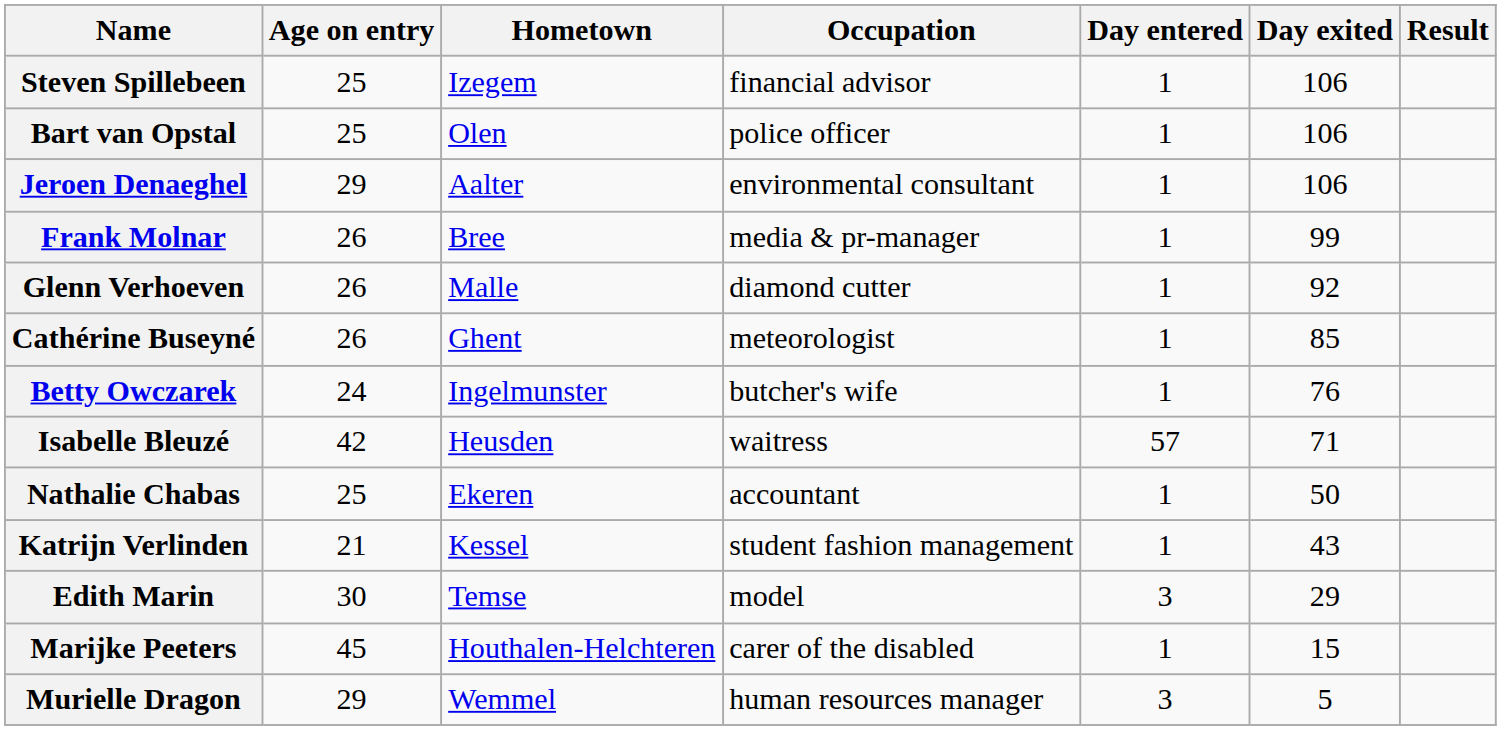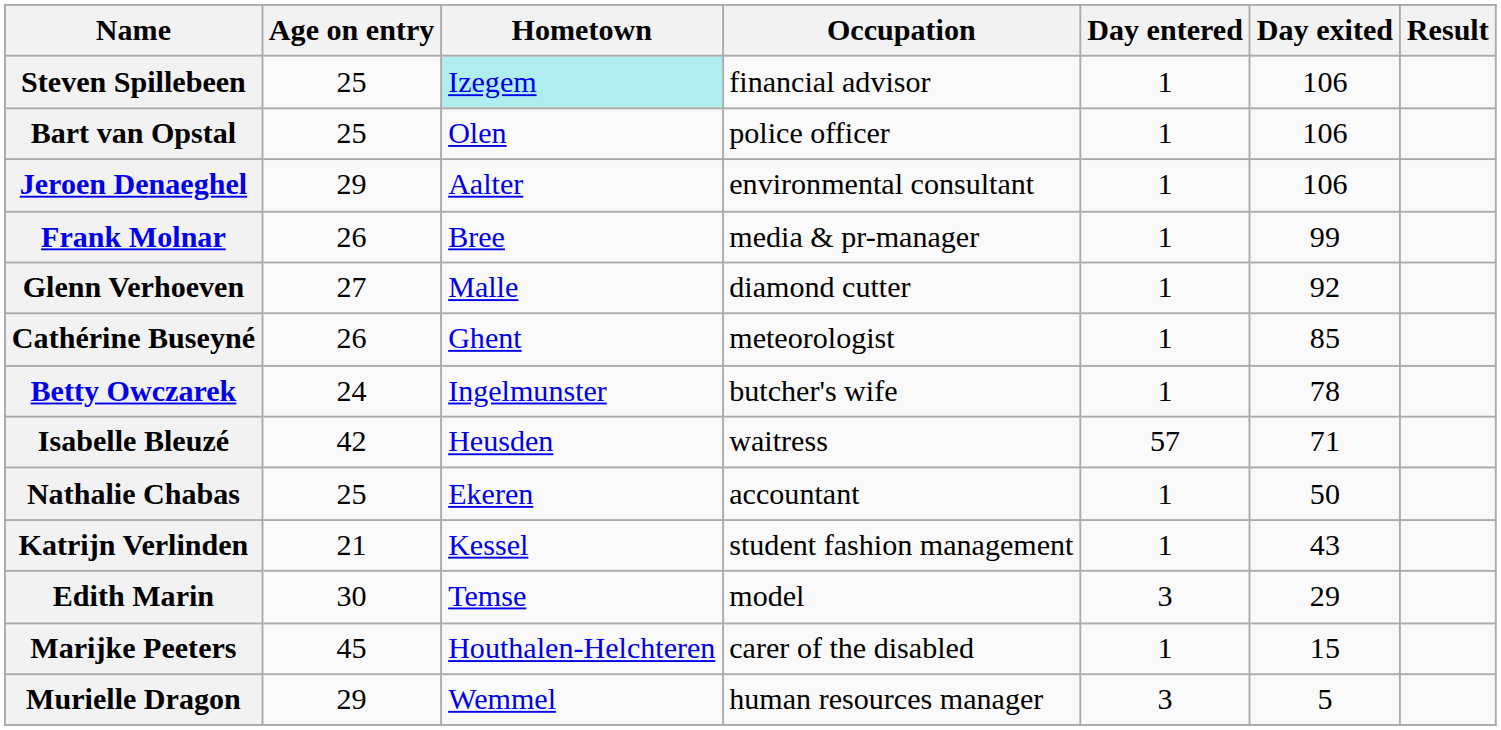 <table class="wikitable sortable" style="text-align:left; line-height:20px; width:auto;">
 <tr>
 <th scope="col">Name</th>
 <th scope="col">Age on entry</th>
 <th scope="col">Hometown</th>
 <th scope="col">Occupation</th>
 <th scope="col">Day entered</th>
 <th scope="col">Day exited</th>
 <th scope="col">Result</th>
 </tr>
 <tr>
 <th scope="row">Steven Spillebeen</th>
 <td align="center">25</td>
-<td><a href='#'>Izegem</a></td>
+<td style="background: paleturquoise;"><a href='#'>Izegem</a></td>
 <td>financial advisor</td>
 <td align="center">1</td>
 <td align="center">106</td>
 <td></td>
 </tr>
 <tr>
 <th scope="row">Bart van Opstal</th>
 <td align="center">25</td>
 <td><a href='#'>Olen</a></td>
 <td>police officer</td>
 <td align="center">1</td>
 <td align="center">106</td>
 <td></td>
 </tr>
 <tr>
 <th scope="row"><a href='#'>Jeroen Denaeghel</a></th>
 <td align="center">29</td>
 <td><a href='#'>Aalter</a></td>
 <td>environmental consultant</td>
 <td align="center">1</td>
 <td align="center">106</td>
 <td></td>
 </tr>
 <tr>
 <th scope="row"><a href='#'>Frank Molnar</a></th>
 <td align="center">26</td>
 <td><a href='#'>Bree</a></td>
 <td>media & pr-manager</td>
 <td align="center">1</td>
 <td align="center">99</td>
 <td></td>
 </tr>
 <tr>
 <th scope="row">Glenn Verhoeven</th>
-<td align="center">26</td>
+<td align="center">27</td>
 <td><a href='#'>Malle</a></td>
 <td>diamond cutter</td>
 <td align="center">1</td>
 <td align="center">92</td>
 <td></td>
 </tr>
 <tr>
 <th scope="row">Cathérine Buseyné</th>
 <td align="center">26</td>
 <td><a href='#'>Ghent</a></td>
 <td>meteorologist</td>
 <td align="center">1</td>
 <td align="center">85</td>
 <td></td>
 </tr>
 <tr>
 <th scope="row"><a href='#'>Betty Owczarek</a></th>
 <td align="center">24</td>
 <td><a href='#'>Ingelmunster</a></td>
 <td>butcher's wife</td>
 <td align="center">1</td>
-<td align="center">76</td>
+<td align="center">78</td>
 <td></td>
 </tr>
 <tr>
 <th scope="row">Isabelle Bleuzé</th>
 <td align="center">42</td>
 <td><a href='#'>Heusden</a></td>
 <td>waitress</td>
 <td align="center">57</td>
 <td align="center">71</td>
 <td></td>
 </tr>
 <tr>
 <th scope="row">Nathalie Chabas</th>
 <td align="center">25</td>
 <td><a href='#'>Ekeren</a></td>
 <td>accountant</td>
 <td align="center">1</td>
 <td align="center">50</td>
 <td></td>
 </tr>
 <tr>
 <th scope="row">Katrijn Verlinden</th>
 <td align="center">21</td>
 <td><a href='#'>Kessel</a></td>
 <td>student fashion management</td>
 <td align="center">1</td>
 <td align="center">43</td>
 <td></td>
 </tr>
 <tr>
 <th scope="row">Edith Marin</th>
 <td align="center">30</td>
 <td><a href='#'>Temse</a></td>
 <td>model</td>
 <td align="center">3</td>
 <td align="center">29</td>
 <td></td>
 </tr>
 <tr>
 <th scope="row">Marijke Peeters</th>
 <td align="center">45</td>
 <td><a href='#'>Houthalen-Helchteren</a></td>
 <td>carer of the disabled</td>
 <td align="center">1</td>
 <td align="center">15</td>
 <td></td>
 </tr>
 <tr>
 <th scope="row">Murielle Dragon</th>
 <td align="center">29</td>
 <td><a href='#'>Wemmel</a></td>
 <td>human resources manager</td>
 <td align="center">3</td>
 <td align="center">5</td>
 <td></td>
 </tr>
 </table>
